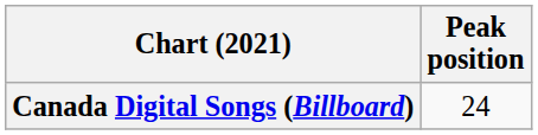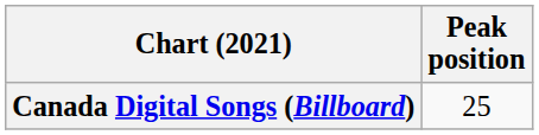 <table class="wikitable plainrowheaders" style="text-align:center">
 <tr>
 <th>Chart (2021)</th>
 <th>Peak <br> position</th>
 </tr>
 <tr>
 <th scope="row">Canada <a href='#'>Digital Songs</a> (<a href='#'><em>Billboard</em></a>)</th>
-<td>24</td>
+<td>25</td>
 </tr>
 </table>
